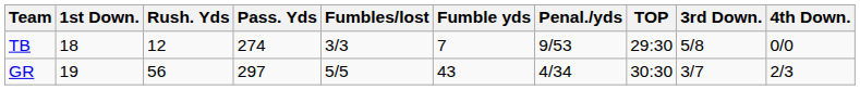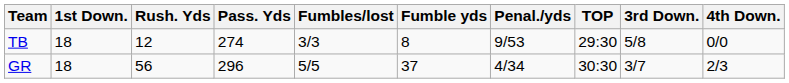 <table class="wikitable sortable">
 <tr>
 <th>Team</th>
 <th>1st Down.</th>
 <th>Rush. Yds</th>
 <th>Pass. Yds</th>
 <th>Fumbles/lost</th>
 <th>Fumble yds</th>
 <th>Penal./yds</th>
 <th>TOP</th>
 <th>3rd Down.</th>
 <th>4th Down.</th>
 </tr>
 <tr>
 <td><a href='#'>TB</a></td>
 <td>18</td>
 <td>12</td>
 <td>274</td>
 <td>3/3</td>
-<td>7</td>
+<td>8</td>
 <td>9/53</td>
 <td>29:30</td>
 <td>5/8</td>
 <td>0/0</td>
 </tr>
 <tr>
 <td><a href='#'>GR</a></td>
-<td>19</td>
+<td>18</td>
 <td>56</td>
-<td>297</td>
+<td>296</td>
 <td>5/5</td>
-<td>43</td>
+<td>37</td>
 <td>4/34</td>
 <td>30:30</td>
 <td>3/7</td>
 <td>2/3</td>
 </tr>
 </table>
